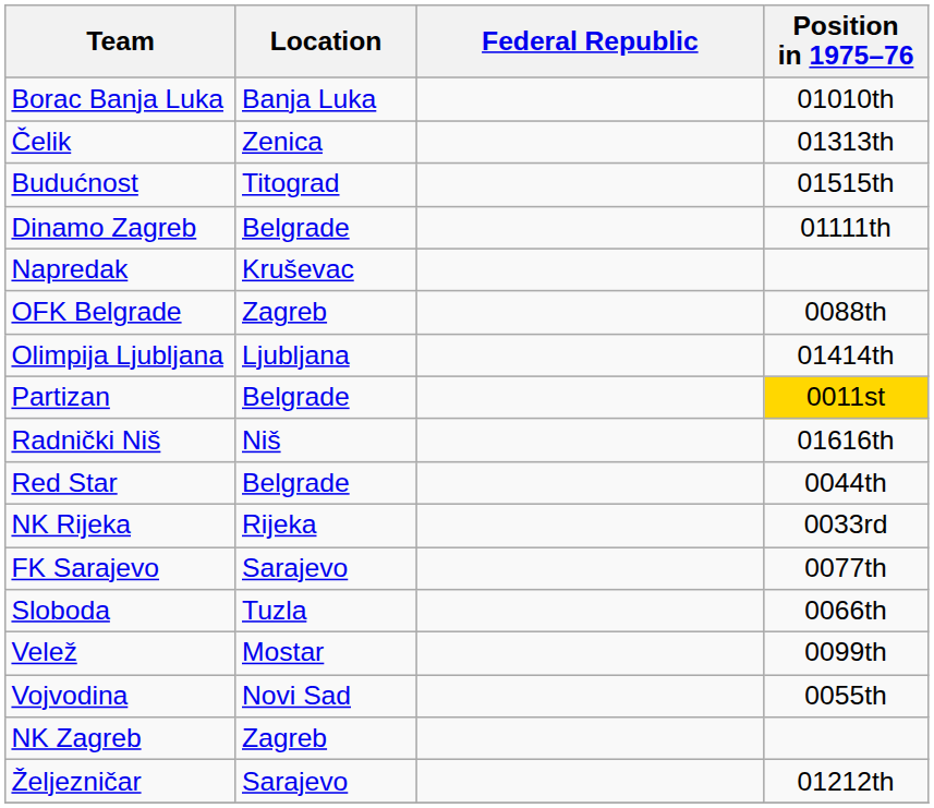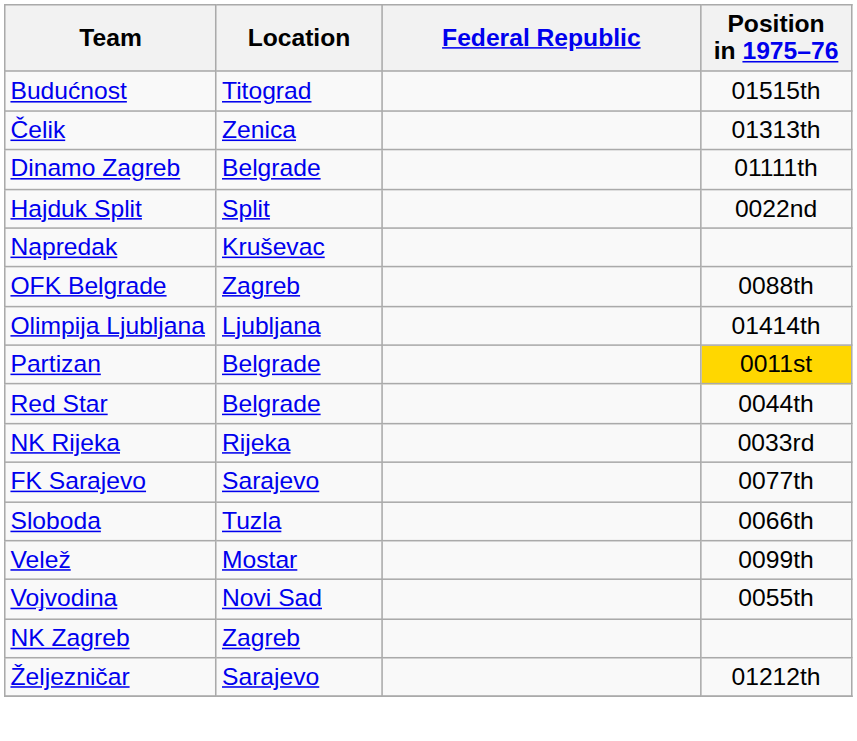 <table class="wikitable sortable" style="text-align: left;">
 <tr>
 <th width="130">Team</th>
 <th width="100">Location</th>
 <th width="200"><a href='#'>Federal Republic</a></th>
 <th width="90">Position<br>in <a href='#'>1975–76</a></th>
 </tr>
 <tr>
-<td><a href='#'>Borac Banja Luka</a></td>
-<td><a href='#'>Banja Luka</a></td>
+<td><a href='#'>Budućnost</a></td>
+<td><a href='#'>Titograd</a></td>
 <td></td>
-<td style="text-align:center;"><span>010</span>10th</td>
+<td style="text-align:center;"><span>015</span>15th</td>
 </tr>
 <tr>
 <td><a href='#'>Čelik</a></td>
 <td><a href='#'>Zenica</a></td>
 <td></td>
 <td style="text-align:center;"><span>013</span>13th</td>
 </tr>
 <tr>
-<td><a href='#'>Budućnost</a></td>
-<td><a href='#'>Titograd</a></td>
-<td></td>
-<td style="text-align:center;"><span>015</span>15th</td>
-</tr>
-<tr>
 <td><a href='#'>Dinamo Zagreb</a></td>
 <td><a href='#'>Belgrade</a></td>
 <td></td>
 <td style="text-align:center;"><span>011</span>11th</td>
+</tr>
+<tr>
+<td><a href='#'>Hajduk Split</a></td>
+<td><a href='#'>Split</a></td>
+<td></td>
+<td style="text-align:center;"><span>002</span>2nd</td>
 </tr>
 <tr>
 <td><a href='#'>Napredak</a></td>
 <td><a href='#'>Kruševac</a></td>
 <td></td>
 <td></td>
 </tr>
 <tr>
 <td><a href='#'>OFK Belgrade</a></td>
 <td><a href='#'>Zagreb</a></td>
 <td></td>
 <td style="text-align:center;"><span>008</span>8th</td>
 </tr>
 <tr>
 <td><a href='#'>Olimpija Ljubljana</a></td>
 <td><a href='#'>Ljubljana</a></td>
 <td></td>
 <td style="text-align:center;"><span>014</span>14th</td>
 </tr>
 <tr>
 <td><a href='#'>Partizan</a></td>
 <td><a href='#'>Belgrade</a></td>
 <td></td>
 <td style="text-align:center;" bgcolor="gold"><span>001</span>1st</td>
-</tr>
-<tr>
-<td><a href='#'>Radnički Niš</a></td>
-<td><a href='#'>Niš</a></td>
-<td></td>
-<td style="text-align:center;"><span>016</span>16th</td>
 </tr>
 <tr>
 <td><a href='#'>Red Star</a></td>
 <td><a href='#'>Belgrade</a></td>
 <td></td>
 <td style="text-align:center;"><span>004</span>4th</td>
 </tr>
 <tr>
 <td><a href='#'>NK Rijeka</a></td>
 <td><a href='#'>Rijeka</a></td>
 <td></td>
 <td style="text-align:center;"><span>003</span>3rd</td>
 </tr>
 <tr>
 <td><a href='#'>FK Sarajevo</a></td>
 <td><a href='#'>Sarajevo</a></td>
 <td></td>
 <td style="text-align:center;"><span>007</span>7th</td>
 </tr>
 <tr>
 <td><a href='#'>Sloboda</a></td>
 <td><a href='#'>Tuzla</a></td>
 <td></td>
 <td style="text-align:center;"><span>006</span>6th</td>
 </tr>
 <tr>
 <td><a href='#'>Velež</a></td>
 <td><a href='#'>Mostar</a></td>
 <td></td>
 <td style="text-align:center;"><span>009</span>9th</td>
 </tr>
 <tr>
 <td><a href='#'>Vojvodina</a></td>
 <td><a href='#'>Novi Sad</a></td>
 <td></td>
 <td style="text-align:center;"><span>005</span>5th</td>
 </tr>
 <tr>
 <td><a href='#'>NK Zagreb</a></td>
 <td><a href='#'>Zagreb</a></td>
 <td></td>
 <td></td>
 </tr>
 <tr>
 <td><a href='#'>Željezničar</a></td>
 <td><a href='#'>Sarajevo</a></td>
 <td></td>
 <td style="text-align:center;"><span>012</span>12th</td>
 </tr>
 <tr>
 </tr>
 </table>
